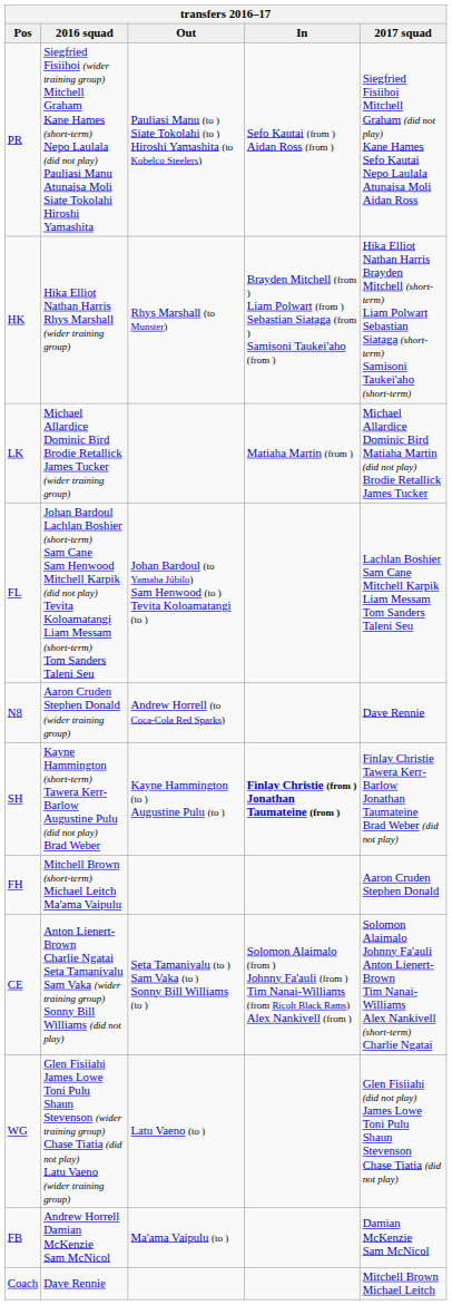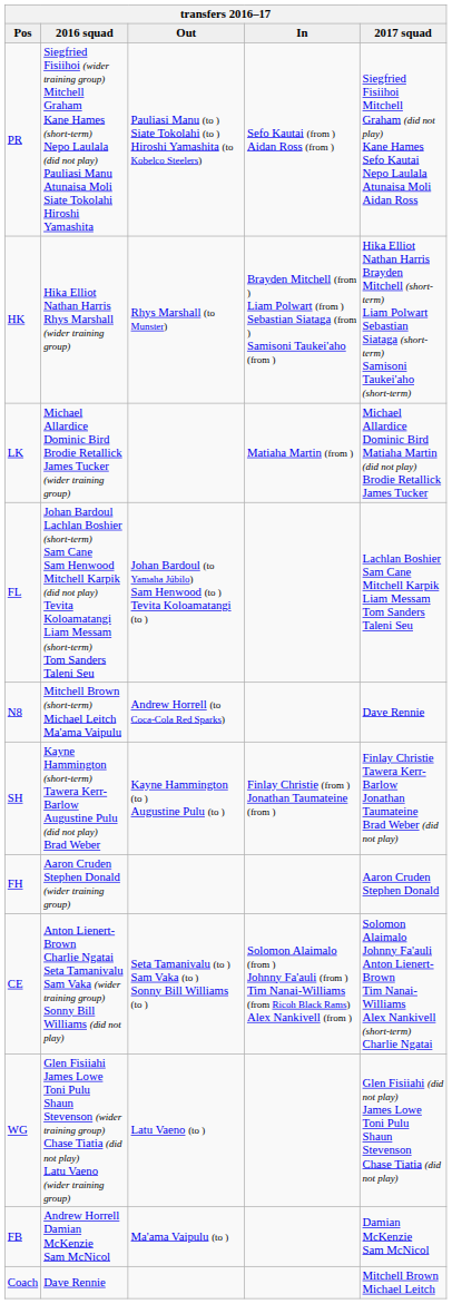 <table class="wikitable" style="text-align: left; width:95%">
 <tr>
 <th colspan="100%"> transfers 2016–17</th>
 </tr>
 <tr>
 <th style="background:#efefef; width:6%;">Pos</th>
 <th style="background:#efefef; width:20%;">2016 squad</th>
 <th style="background:#efefef; width:27%;">Out</th>
 <th style="background:#efefef; width:27%;">In</th>
 <th style="background:#efefef; width:20%;">2017 squad</th>
 </tr>
 <tr>
 <td><a href='#'>PR</a></td>
 <td> <a href='#'>Siegfried Fisiihoi</a> <small><em>(wider training group)</em></small> <br> <a href='#'>Mitchell Graham</a> <br> <a href='#'>Kane Hames</a> <small><em>(short-term)</em></small> <br> <a href='#'>Nepo Laulala</a> <small><em>(did not play)</em></small> <br> <a href='#'>Pauliasi Manu</a> <br> <a href='#'>Atunaisa Moli</a> <br> <a href='#'>Siate Tokolahi</a> <br> <a href='#'>Hiroshi Yamashita</a></td>
 <td>  <a href='#'>Pauliasi Manu</a> <small>(to )</small> <br>  <a href='#'>Siate Tokolahi</a> <small>(to )</small> <br>  <a href='#'>Hiroshi Yamashita</a> <small>(to  <a href='#'>Kobelco Steelers</a>)</small></td>
 <td>  <a href='#'>Sefo Kautai</a> <small>(from )</small> <br>  <a href='#'>Aidan Ross</a> <small>(from )</small></td>
 <td> <a href='#'>Siegfried Fisiihoi</a> <br> <a href='#'>Mitchell Graham</a> <small><em>(did not play)</em></small> <br> <a href='#'>Kane Hames</a> <br> <a href='#'>Sefo Kautai</a> <br> <a href='#'>Nepo Laulala</a> <br> <a href='#'>Atunaisa Moli</a> <br> <a href='#'>Aidan Ross</a></td>
 </tr>
 <tr>
 <td><a href='#'>HK</a></td>
 <td> <a href='#'>Hika Elliot</a> <br> <a href='#'>Nathan Harris</a> <br> <a href='#'>Rhys Marshall</a> <small><em>(wider training group)</em></small></td>
 <td>  <a href='#'>Rhys Marshall</a> <small>(to  <a href='#'>Munster</a>)</small></td>
 <td>  <a href='#'>Brayden Mitchell</a> <small>(from )</small> <br>  <a href='#'>Liam Polwart</a> <small>(from )</small> <br>  <a href='#'>Sebastian Siataga</a> <small>(from )</small> <br>  <a href='#'>Samisoni Taukei'aho</a> <small>(from )</small></td>
 <td> <a href='#'>Hika Elliot</a> <br> <a href='#'>Nathan Harris</a> <br> <a href='#'>Brayden Mitchell</a> <small><em>(short-term)</em></small> <br> <a href='#'>Liam Polwart</a> <br> <a href='#'>Sebastian Siataga</a> <small><em>(short-term)</em></small> <br> <a href='#'>Samisoni Taukei'aho</a> <small><em>(short-term)</em></small></td>
 </tr>
 <tr>
 <td><a href='#'>LK</a></td>
 <td> <a href='#'>Michael Allardice</a> <br> <a href='#'>Dominic Bird</a> <br> <a href='#'>Brodie Retallick</a> <br> <a href='#'>James Tucker</a> <small><em>(wider training group)</em></small></td>
 <td></td>
 <td>  <a href='#'>Matiaha Martin</a> <small>(from )</small></td>
 <td> <a href='#'>Michael Allardice</a> <br> <a href='#'>Dominic Bird</a> <br> <a href='#'>Matiaha Martin</a> <small><em>(did not play)</em></small> <br> <a href='#'>Brodie Retallick</a> <br> <a href='#'>James Tucker</a></td>
 </tr>
 <tr>
 <td><a href='#'>FL</a></td>
 <td> <a href='#'>Johan Bardoul</a> <br> <a href='#'>Lachlan Boshier</a> <small><em>(short-term)</em></small> <br> <a href='#'>Sam Cane</a> <br> <a href='#'>Sam Henwood</a> <br> <a href='#'>Mitchell Karpik</a> <small><em>(did not play)</em></small> <br> <a href='#'>Tevita Koloamatangi</a> <br> <a href='#'>Liam Messam</a> <small><em>(short-term)</em></small> <br> <a href='#'>Tom Sanders</a> <br> <a href='#'>Taleni Seu</a></td>
 <td>  <a href='#'>Johan Bardoul</a> <small>(to  <a href='#'>Yamaha Júbilo</a>)</small> <br>  <a href='#'>Sam Henwood</a> <small>(to )</small> <br>  <a href='#'>Tevita Koloamatangi</a> <small>(to )</small></td>
 <td></td>
 <td> <a href='#'>Lachlan Boshier</a> <br> <a href='#'>Sam Cane</a> <br> <a href='#'>Mitchell Karpik</a> <br> <a href='#'>Liam Messam</a> <br> <a href='#'>Tom Sanders</a> <br> <a href='#'>Taleni Seu</a></td>
 </tr>
 <tr>
 <td><a href='#'>N8</a></td>
-<td> <a href='#'>Aaron Cruden</a> <br> <a href='#'>Stephen Donald</a> <small><em>(wider training group)</em></small></td>
+<td> <a href='#'>Mitchell Brown</a> <small><em>(short-term)</em></small> <br> <a href='#'>Michael Leitch</a> <br> <a href='#'>Ma'ama Vaipulu</a></td>
 <td>  <a href='#'>Andrew Horrell</a> <small>(to  <a href='#'>Coca-Cola Red Sparks</a>)</small></td>
 <td></td>
 <td> <a href='#'>Dave Rennie</a></td>
 </tr>
 <tr>
 <td><a href='#'>SH</a></td>
 <td> <a href='#'>Kayne Hammington</a> <small><em>(short-term)</em></small> <br> <a href='#'>Tawera Kerr-Barlow</a> <br> <a href='#'>Augustine Pulu</a> <small><em>(did not play)</em></small> <br> <a href='#'>Brad Weber</a></td>
 <td>  <a href='#'>Kayne Hammington</a> <small>(to )</small> <br>  <a href='#'>Augustine Pulu</a> <small>(to )</small></td>
-<td><strong>  <a href='#'>Finlay Christie</a> <small>(from )</small> <br>  <a href='#'>Jonathan Taumateine</a> <small>(from )</small></strong></td>
+<td>  <a href='#'>Finlay Christie</a> <small>(from )</small> <br>  <a href='#'>Jonathan Taumateine</a> <small>(from )</small></td>
 <td> <a href='#'>Finlay Christie</a> <br> <a href='#'>Tawera Kerr-Barlow</a> <br> <a href='#'>Jonathan Taumateine</a> <br> <a href='#'>Brad Weber</a> <small><em>(did not play)</em></small></td>
 </tr>
 <tr>
 <td><a href='#'>FH</a></td>
-<td> <a href='#'>Mitchell Brown</a> <small><em>(short-term)</em></small> <br> <a href='#'>Michael Leitch</a> <br> <a href='#'>Ma'ama Vaipulu</a></td>
+<td> <a href='#'>Aaron Cruden</a> <br> <a href='#'>Stephen Donald</a> <small><em>(wider training group)</em></small></td>
 <td></td>
 <td></td>
 <td> <a href='#'>Aaron Cruden</a> <br> <a href='#'>Stephen Donald</a></td>
 </tr>
 <tr>
 <td><a href='#'>CE</a></td>
 <td> <a href='#'>Anton Lienert-Brown</a> <br> <a href='#'>Charlie Ngatai</a> <br> <a href='#'>Seta Tamanivalu</a> <br> <a href='#'>Sam Vaka</a> <small><em>(wider training group)</em></small> <br> <a href='#'>Sonny Bill Williams</a> <small><em>(did not play)</em></small></td>
 <td>  <a href='#'>Seta Tamanivalu</a> <small>(to )</small> <br>  <a href='#'>Sam Vaka</a> <small>(to )</small> <br>  <a href='#'>Sonny Bill Williams</a> <small>(to )</small></td>
 <td>  <a href='#'>Solomon Alaimalo</a> <small>(from )</small> <br>  <a href='#'>Johnny Fa'auli</a> <small>(from )</small> <br>  <a href='#'>Tim Nanai-Williams</a> <small>(from  <a href='#'>Ricoh Black Rams</a>)</small> <br>  <a href='#'>Alex Nankivell</a> <small>(from )</small></td>
 <td> <a href='#'>Solomon Alaimalo</a> <br> <a href='#'>Johnny Fa'auli</a> <br> <a href='#'>Anton Lienert-Brown</a> <br> <a href='#'>Tim Nanai-Williams</a> <br> <a href='#'>Alex Nankivell</a> <small><em>(short-term)</em></small> <br> <a href='#'>Charlie Ngatai</a></td>
 </tr>
 <tr>
 <td><a href='#'>WG</a></td>
 <td> <a href='#'>Glen Fisiiahi</a> <br> <a href='#'>James Lowe</a> <br> <a href='#'>Toni Pulu</a> <br> <a href='#'>Shaun Stevenson</a> <small><em>(wider training group)</em></small> <br> <a href='#'>Chase Tiatia</a> <small><em>(did not play)</em></small> <br> <a href='#'>Latu Vaeno</a> <small><em>(wider training group)</em></small></td>
 <td>  <a href='#'>Latu Vaeno</a> <small>(to )</small></td>
 <td></td>
 <td> <a href='#'>Glen Fisiiahi</a> <small><em>(did not play)</em></small> <br> <a href='#'>James Lowe</a> <br> <a href='#'>Toni Pulu</a> <br> <a href='#'>Shaun Stevenson</a> <br> <a href='#'>Chase Tiatia</a> <small><em>(did not play)</em></small></td>
 </tr>
 <tr>
 <td><a href='#'>FB</a></td>
 <td> <a href='#'>Andrew Horrell</a> <br> <a href='#'>Damian McKenzie</a> <br> <a href='#'>Sam McNicol</a></td>
 <td>  <a href='#'>Ma'ama Vaipulu</a> <small>(to )</small></td>
 <td></td>
 <td> <a href='#'>Damian McKenzie</a> <br> <a href='#'>Sam McNicol</a></td>
 </tr>
 <tr>
 <td><a href='#'>Coach</a></td>
 <td> <a href='#'>Dave Rennie</a></td>
 <td></td>
 <td></td>
 <td> <a href='#'>Mitchell Brown</a> <br> <a href='#'>Michael Leitch</a></td>
 </tr>
 </table>
